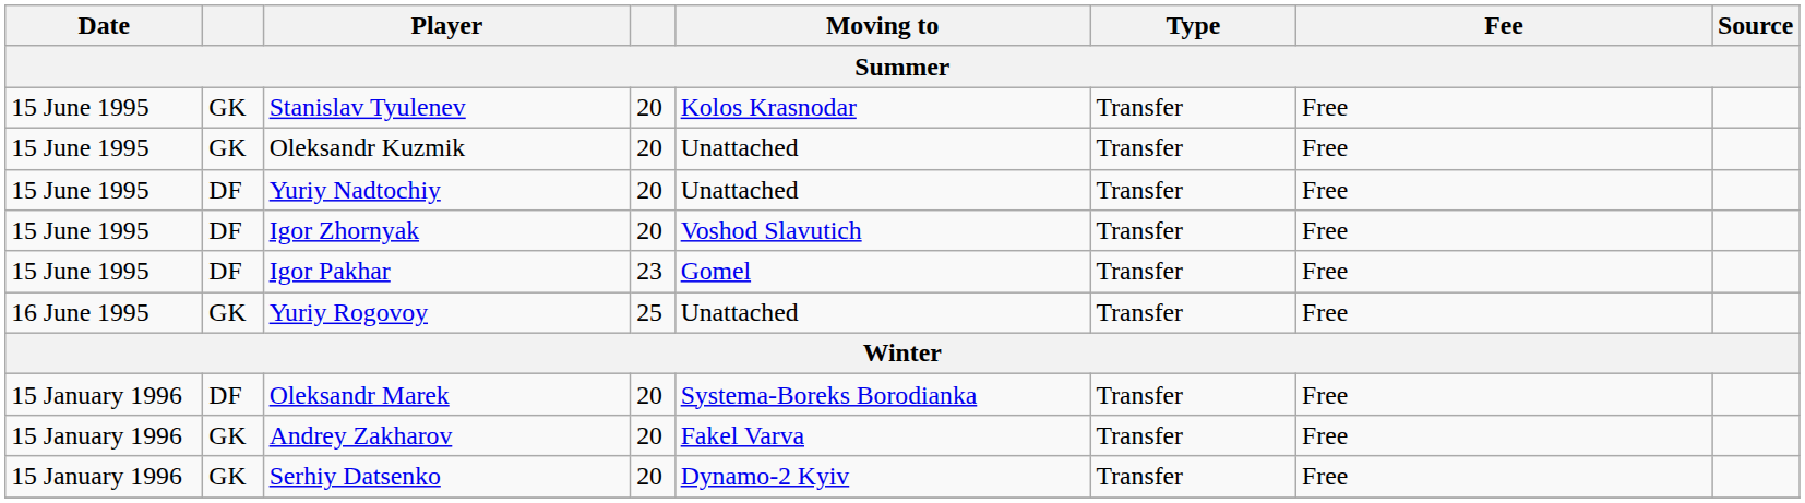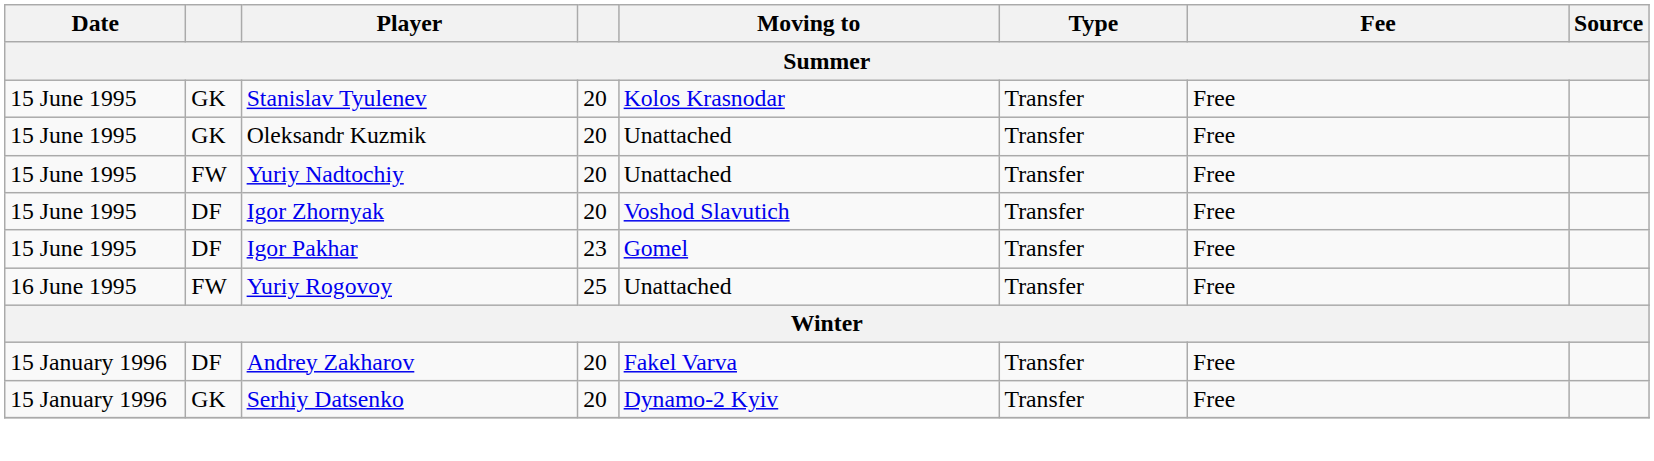 <table class="wikitable sortable">
 <tr>
 <th style="width:115px;">Date</th>
 <th style="width:30px;"></th>
 <th style="width:220px;">Player</th>
 <th style="width:20px;"></th>
 <th style="width:250px;">Moving to</th>
 <th style="width:120px;" class="unsortable">Type</th>
 <th style="width:250px;" class="unsortable">Fee</th>
 <th style="width:20px;">Source</th>
 </tr>
 <tr>
 <th colspan=8>Summer</th>
 </tr>
 <tr>
 <td>15 June 1995</td>
 <td>GK</td>
 <td> <a href='#'>Stanislav Tyulenev</a></td>
 <td>20</td>
 <td> <a href='#'>Kolos Krasnodar</a></td>
 <td>Transfer</td>
 <td>Free</td>
 <td></td>
 </tr>
 <tr>
 <td>15 June 1995</td>
 <td>GK</td>
 <td> Oleksandr Kuzmik</td>
 <td>20</td>
 <td>Unattached</td>
 <td>Transfer</td>
 <td>Free</td>
 <td></td>
 </tr>
 <tr>
 <td>15 June 1995</td>
-<td>DF</td>
+<td>FW</td>
 <td> <a href='#'>Yuriy Nadtochiy</a></td>
 <td>20</td>
 <td>Unattached</td>
 <td>Transfer</td>
 <td>Free</td>
 <td></td>
 </tr>
 <tr>
 <td>15 June 1995</td>
 <td>DF</td>
 <td> <a href='#'>Igor Zhornyak</a></td>
 <td>20</td>
 <td> <a href='#'>Voshod Slavutich</a></td>
 <td>Transfer</td>
 <td>Free</td>
 <td></td>
 </tr>
 <tr>
 <td>15 June 1995</td>
 <td>DF</td>
 <td> <a href='#'>Igor Pakhar</a></td>
 <td>23</td>
 <td> <a href='#'>Gomel</a></td>
 <td>Transfer</td>
 <td>Free</td>
 <td></td>
 </tr>
 <tr>
 <td>16 June 1995</td>
-<td>GK</td>
+<td>FW</td>
 <td> <a href='#'>Yuriy Rogovoy</a></td>
 <td>25</td>
 <td>Unattached</td>
 <td>Transfer</td>
 <td>Free</td>
 <td></td>
 </tr>
 <tr>
 <th colspan=8>Winter</th>
 </tr>
 <tr>
 <td>15 January 1996</td>
 <td>DF</td>
-<td> <a href='#'>Oleksandr Marek</a></td>
-<td>20</td>
-<td> <a href='#'>Systema-Boreks Borodianka</a></td>
-<td>Transfer</td>
-<td>Free</td>
-<td></td>
-</tr>
-<tr>
-<td>15 January 1996</td>
-<td>GK</td>
 <td> <a href='#'>Andrey Zakharov</a></td>
 <td>20</td>
 <td> <a href='#'>Fakel Varva</a></td>
 <td>Transfer</td>
 <td>Free</td>
 <td></td>
 </tr>
 <tr>
 <td>15 January 1996</td>
 <td>GK</td>
 <td> <a href='#'>Serhiy Datsenko</a></td>
 <td>20</td>
 <td> <a href='#'>Dynamo-2 Kyiv</a></td>
 <td>Transfer</td>
 <td>Free</td>
 <td></td>
 </tr>
 <tr>
 </tr>
 </table>
